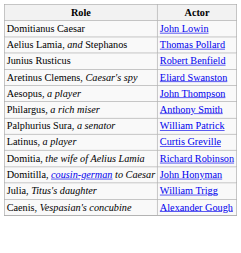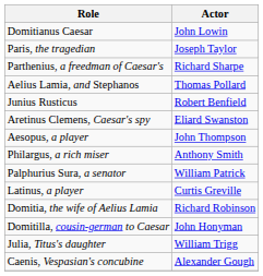 <table class="wikitable">
 <tr>
 <th>Role</th>
 <th>Actor</th>
 </tr>
 <tr>
 <td>Domitianus Caesar</td>
 <td><a href='#'>John Lowin</a></td>
+</tr>
+<tr>
+<td>Paris, <em>the tragedian</em></td>
+<td><a href='#'>Joseph Taylor</a></td>
+</tr>
+<tr>
+<td>Parthenius, <em>a freedman of Caesar's</em></td>
+<td><a href='#'>Richard Sharpe</a></td>
 </tr>
 <tr>
 <td>Aelius Lamia, <em>and</em> Stephanos</td>
 <td><a href='#'>Thomas Pollard</a></td>
 </tr>
 <tr>
 <td>Junius Rusticus</td>
 <td><a href='#'>Robert Benfield</a></td>
 </tr>
 <tr>
 <td>Aretinus Clemens, <em>Caesar's spy</em></td>
 <td><a href='#'>Eliard Swanston</a></td>
 </tr>
 <tr>
 <td>Aesopus, <em>a player</em></td>
 <td><a href='#'>John Thompson</a></td>
 </tr>
 <tr>
 <td>Philargus, <em>a rich miser</em></td>
 <td><a href='#'>Anthony Smith</a></td>
 </tr>
 <tr>
 <td>Palphurius Sura, <em>a senator</em></td>
 <td><a href='#'>William Patrick</a></td>
 </tr>
 <tr>
 <td>Latinus, <em>a player</em></td>
 <td><a href='#'>Curtis Greville</a></td>
 </tr>
 <tr>
 <td>Domitia, <em>the wife of Aelius Lamia</em></td>
 <td><a href='#'>Richard Robinson</a></td>
 </tr>
 <tr>
 <td>Domitilla, <em><a href='#'>cousin-german</a> to Caesar</em></td>
 <td><a href='#'>John Honyman</a></td>
 </tr>
 <tr>
 <td>Julia, <em>Titus's daughter</em></td>
 <td><a href='#'>William Trigg</a></td>
 </tr>
 <tr>
 <td>Caenis, <em>Vespasian's concubine</em></td>
 <td><a href='#'>Alexander Gough</a></td>
 </tr>
 <tr>
 </tr>
 </table>
